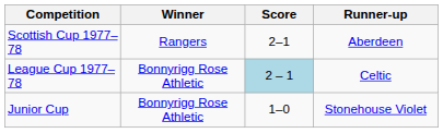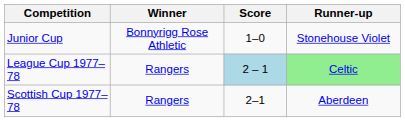 <table class="wikitable" style="text-align: center;">
 <tr>
 <th width=140>Competition</th>
 <th width=150>Winner</th>
 <th width=80>Score</th>
 <th width=150>Runner-up</th>
 </tr>
 <tr>
+<td align=left><a href='#'>Junior Cup</a></td>
+<td><a href='#'>Bonnyrigg Rose Athletic</a></td>
+<td>1–0</td>
+<td><a href='#'>Stonehouse Violet</a></td>
+</tr>
+<tr>
+<td align=left><a href='#'>League Cup 1977–78</a></td>
+<td><a href='#'>Rangers</a></td>
+<td style="background: lightblue;">2 – 1 </td>
+<td style="background: lightgreen;"><a href='#'>Celtic</a></td>
+</tr>
+<tr>
 <td align=left><a href='#'>Scottish Cup 1977–78</a></td>
 <td><a href='#'>Rangers</a></td>
 <td>2–1</td>
 <td><a href='#'>Aberdeen</a></td>
 </tr>
-<tr>
-<td align=left><a href='#'>League Cup 1977–78</a></td>
-<td><a href='#'>Bonnyrigg Rose Athletic</a></td>
-<td style="background: lightblue;">2 – 1 </td>
-<td><a href='#'>Celtic</a></td>
-</tr>
-<tr>
-<td align=left><a href='#'>Junior Cup</a></td>
-<td><a href='#'>Bonnyrigg Rose Athletic</a></td>
-<td>1–0</td>
-<td><a href='#'>Stonehouse Violet</a></td>
-</tr>
 </table>
